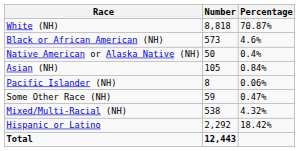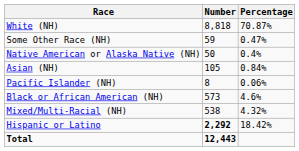 <table class="wikitable">
 <tr>
 <th>Race</th>
 <th>Number</th>
 <th>Percentage</th>
 </tr>
 <tr>
 <td><a href='#'>White</a> (NH)</td>
 <td>8,818</td>
 <td>70.87%</td>
 </tr>
 <tr>
-<td><a href='#'>Black or African American</a> (NH)</td>
-<td>573</td>
-<td>4.6%</td>
+<td>Some Other Race (NH)</td>
+<td>59</td>
+<td>0.47%</td>
 </tr>
 <tr>
 <td><a href='#'>Native American</a> or <a href='#'>Alaska Native</a> (NH)</td>
 <td>50</td>
 <td>0.4%</td>
 </tr>
 <tr>
 <td><a href='#'>Asian</a> (NH)</td>
 <td>105</td>
 <td>0.84%</td>
 </tr>
 <tr>
 <td><a href='#'>Pacific Islander</a> (NH)</td>
 <td>8</td>
 <td>0.06%</td>
 </tr>
 <tr>
-<td>Some Other Race (NH)</td>
-<td>59</td>
-<td>0.47%</td>
+<td><a href='#'>Black or African American</a> (NH)</td>
+<td>573</td>
+<td>4.6%</td>
 </tr>
 <tr>
 <td><a href='#'>Mixed/Multi-Racial</a> (NH)</td>
 <td>538</td>
 <td>4.32%</td>
 </tr>
 <tr>
 <td><a href='#'>Hispanic or Latino</a></td>
-<td>2,292</td>
+<td><strong>2,292</strong></td>
 <td>18.42%</td>
 </tr>
 <tr>
 <td><strong>Total</strong></td>
 <td><strong>12,443</strong></td>
 <td></td>
 </tr>
 </table>
